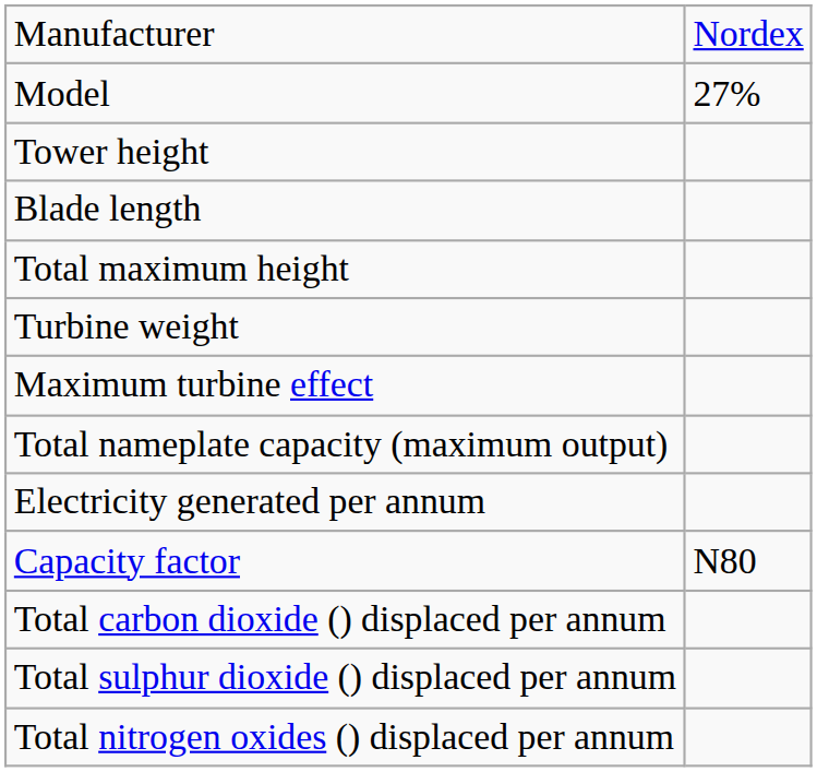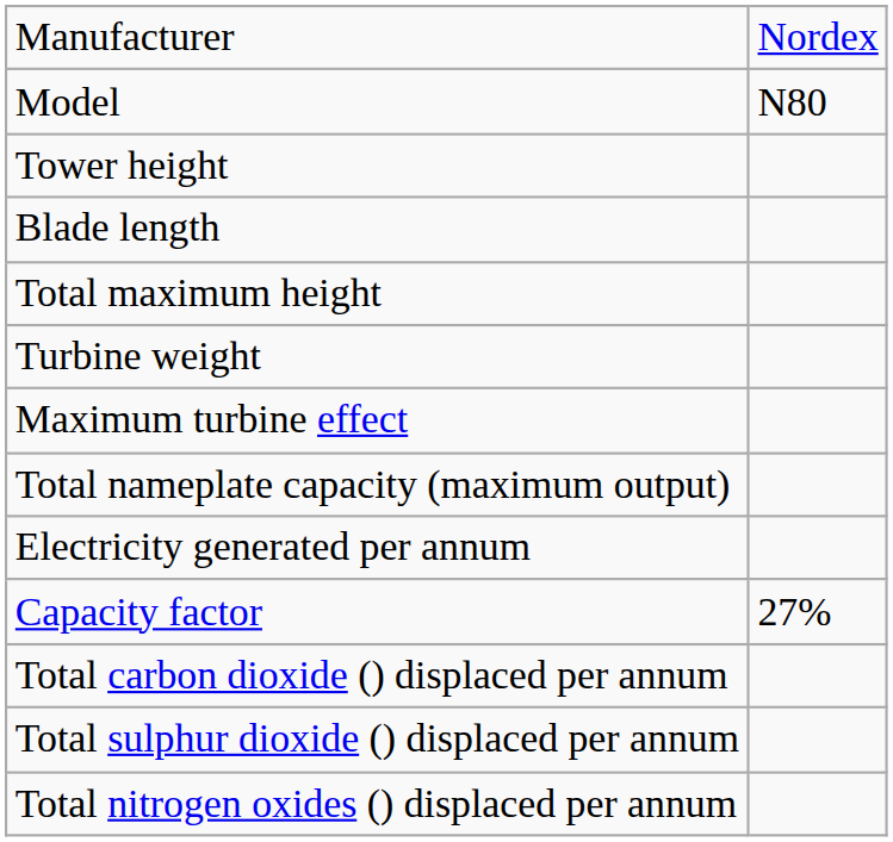 <table class="wikitable">
 <tr>
 <td>Manufacturer</td>
 <td><a href='#'>Nordex</a></td>
 </tr>
 <tr>
 <td>Model</td>
-<td>27%</td>
+<td>N80</td>
 </tr>
 <tr>
 <td>Tower height</td>
 <td></td>
 </tr>
 <tr>
 <td>Blade length</td>
 <td></td>
 </tr>
 <tr>
 <td>Total maximum height</td>
 <td></td>
 </tr>
 <tr>
 <td>Turbine weight</td>
 <td></td>
 </tr>
 <tr>
 <td>Maximum turbine <a href='#'>effect</a></td>
 <td></td>
 </tr>
 <tr>
 <td>Total nameplate capacity (maximum output)</td>
 <td></td>
 </tr>
 <tr>
 <td>Electricity generated per annum</td>
 <td></td>
 </tr>
 <tr>
 <td><a href='#'>Capacity factor</a></td>
-<td>N80</td>
+<td>27%</td>
 </tr>
 <tr>
 <td>Total <a href='#'>carbon dioxide</a> () displaced per annum</td>
 <td></td>
 </tr>
 <tr>
 <td>Total <a href='#'>sulphur dioxide</a> () displaced per annum</td>
 <td></td>
 </tr>
 <tr>
 <td>Total <a href='#'>nitrogen oxides</a> () displaced per annum</td>
 <td></td>
 </tr>
 </table>
